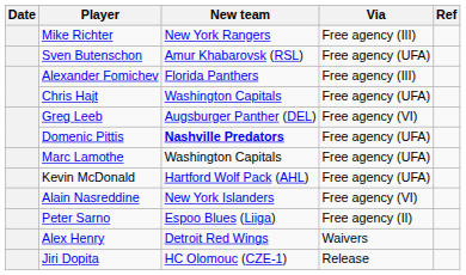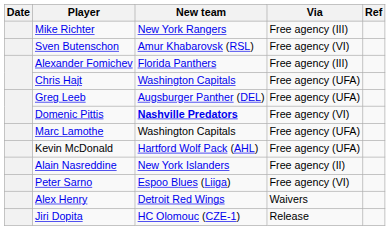 <table class="wikitable plainrowheaders">
 <tr style="background:#ddd; text-align:center;">
 <th>Date</th>
 <th>Player</th>
 <th>New team</th>
 <th>Via</th>
 <th>Ref</th>
 </tr>
 <tr>
 <th scope="row"></th>
 <td><a href='#'>Mike Richter</a></td>
 <td><a href='#'>New York Rangers</a></td>
 <td>Free agency (III)</td>
 <td></td>
 </tr>
 <tr>
 <th scope="row"></th>
 <td><a href='#'>Sven Butenschon</a></td>
 <td><a href='#'>Amur Khabarovsk</a> (<a href='#'>RSL</a>)</td>
-<td>Free agency (UFA)</td>
+<td>Free agency (VI)</td>
 <td></td>
 </tr>
 <tr>
 <th scope="row" rowspan=2></th>
 <td><a href='#'>Alexander Fomichev</a></td>
 <td><a href='#'>Florida Panthers</a></td>
 <td>Free agency (III)</td>
 <td></td>
 </tr>
 <tr>
 <td><a href='#'>Chris Hajt</a></td>
 <td><a href='#'>Washington Capitals</a></td>
 <td>Free agency (UFA)</td>
 <td></td>
 </tr>
 <tr>
 <th scope="row" rowspan=2></th>
 <td><a href='#'>Greg Leeb</a></td>
 <td><a href='#'>Augsburger Panther</a> (<a href='#'>DEL</a>)</td>
-<td>Free agency (VI)</td>
+<td>Free agency (UFA)</td>
 <td></td>
 </tr>
 <tr>
 <td><a href='#'>Domenic Pittis</a></td>
 <td><strong><a href='#'>Nashville Predators</a></strong></td>
-<td>Free agency (UFA)</td>
+<td>Free agency (VI)</td>
 <td></td>
 </tr>
 <tr>
 <th scope="row"></th>
 <td><a href='#'>Marc Lamothe</a></td>
 <td>Washington Capitals</td>
 <td>Free agency (UFA)</td>
 <td></td>
 </tr>
 <tr>
 <th scope="row"></th>
 <td>Kevin McDonald</td>
 <td><a href='#'>Hartford Wolf Pack</a> (<a href='#'>AHL</a>)</td>
 <td>Free agency (UFA)</td>
 <td></td>
 </tr>
 <tr>
 <th scope="row"></th>
 <td><a href='#'>Alain Nasreddine</a></td>
 <td><a href='#'>New York Islanders</a></td>
-<td>Free agency (VI)</td>
+<td>Free agency (II)</td>
 <td></td>
 </tr>
 <tr>
 <th scope="row"></th>
 <td><a href='#'>Peter Sarno</a></td>
 <td><a href='#'>Espoo Blues</a> (<a href='#'>Liiga</a>)</td>
-<td>Free agency (II)</td>
+<td>Free agency (VI)</td>
 <td></td>
 </tr>
 <tr>
 <th scope="row"></th>
 <td><a href='#'>Alex Henry</a></td>
 <td><a href='#'>Detroit Red Wings</a></td>
 <td>Waivers</td>
 <td></td>
 </tr>
 <tr>
 <th scope="row"></th>
 <td><a href='#'>Jiri Dopita</a></td>
 <td><a href='#'>HC Olomouc</a> (<a href='#'>CZE-1</a>)</td>
 <td>Release</td>
 <td></td>
 </tr>
 </table>
